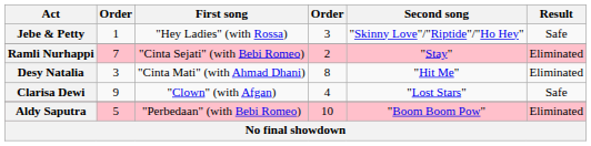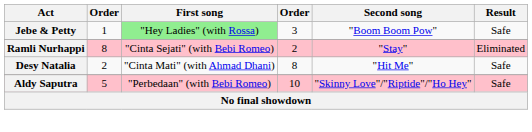 <table class="wikitable plainrowheaders" style="text-align:center;">
 <tr>
 <th scope="col">Act</th>
 <th scope="col">Order</th>
 <th scope="col">First song</th>
 <th scope="col">Order</th>
 <th scope="col">Second song</th>
 <th scope="col">Result</th>
 </tr>
 <tr>
 <th scope="row">Jebe & Petty</th>
 <td>1</td>
-<td>"Hey Ladies" (with <a href='#'>Rossa</a>)</td>
+<td style="background: lightgreen;">"Hey Ladies" (with <a href='#'>Rossa</a>)</td>
 <td>3</td>
-<td>"<a href='#'>Skinny Love</a>"/"<a href='#'>Riptide</a>"/"<a href='#'>Ho Hey</a>"</td>
+<td>"<a href='#'>Boom Boom Pow</a>"</td>
 <td>Safe</td>
 </tr>
 <tr>
 </tr>
 <tr style="background:pink;">
 <th scope="row">Ramli Nurhappi</th>
-<td>7</td>
+<td>8</td>
 <td>"Cinta Sejati" (with <a href='#'>Bebi Romeo</a>)</td>
 <td>2</td>
 <td>"<a href='#'>Stay</a>"</td>
 <td>Eliminated</td>
 </tr>
 <tr>
 <th scope="row">Desy Natalia</th>
-<td>3</td>
+<td>2</td>
 <td>"Cinta Mati" (with <a href='#'>Ahmad Dhani</a>)</td>
 <td>8</td>
 <td>"<a href='#'>Hit Me</a>"</td>
-<td>Eliminated</td>
-</tr>
-<tr>
-<th scope="row">Clarisa Dewi</th>
-<td>9</td>
-<td>"<a href='#'>Clown</a>" (with <a href='#'>Afgan</a>)</td>
-<td>4</td>
-<td>"<a href='#'>Lost Stars</a>"</td>
 <td>Safe</td>
 </tr>
 <tr>
 </tr>
 <tr style="background:pink;">
 <th scope="row">Aldy Saputra</th>
 <td>5</td>
 <td>"Perbedaan" (with <a href='#'>Bebi Romeo</a>)</td>
 <td>10</td>
-<td>"<a href='#'>Boom Boom Pow</a>"</td>
-<td>Eliminated</td>
+<td>"<a href='#'>Skinny Love</a>"/"<a href='#'>Riptide</a>"/"<a href='#'>Ho Hey</a>"</td>
+<td>Safe</td>
 </tr>
 <tr>
 <th colspan="6">No final showdown</th>
 </tr>
 </table>
